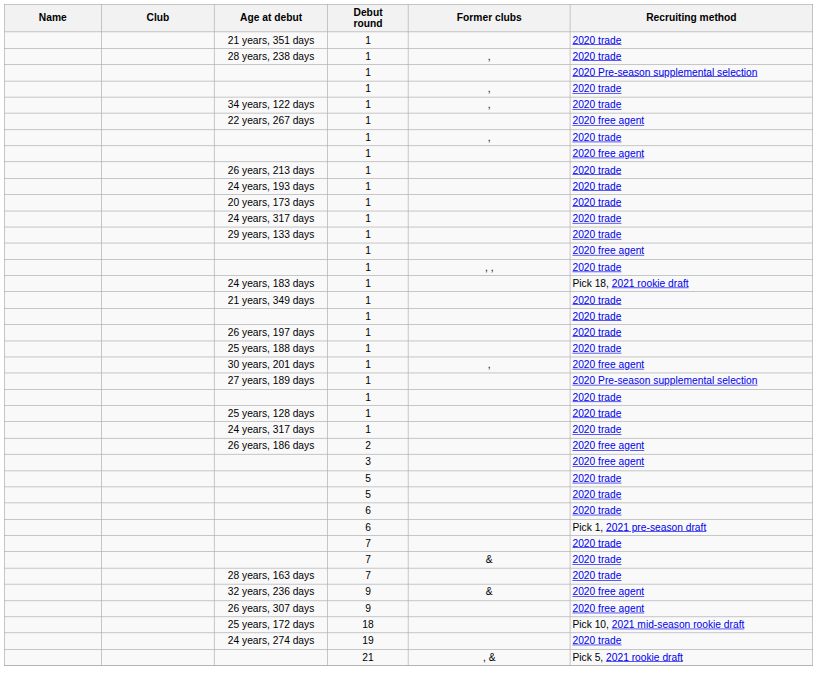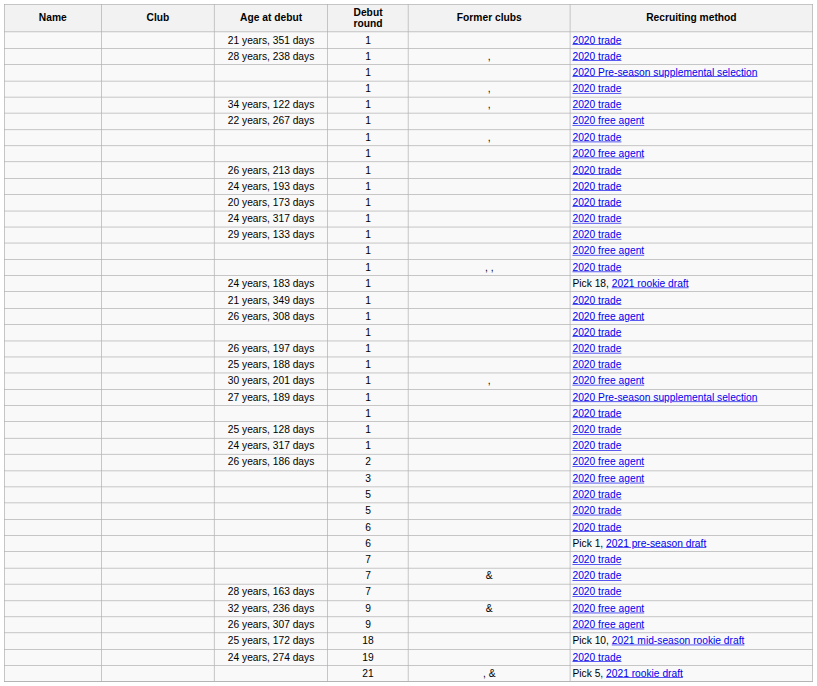 <table class="wikitable sortable" style="width:100%; text-align: center;">
 <tr>
 <th style="width:6%;">Name</th>
 <th width="7%">Club</th>
 <th style="width:7%;">Age at debut</th>
 <th width="5%">Debut<br>round</th>
 <th style="width:10%;">Former clubs</th>
 <th style="width:15%;">Recruiting method</th>
 </tr>
 <tr>
 <td align="left"></td>
 <td></td>
 <td>21 years, 351 days</td>
 <td>1</td>
 <td></td>
 <td align="left"><a href='#'>2020 trade</a></td>
 </tr>
 <tr>
 <td align="left"></td>
 <td></td>
 <td>28 years, 238 days</td>
 <td>1</td>
 <td>, </td>
 <td align="left"><a href='#'>2020 trade</a></td>
 </tr>
 <tr>
 <td align="left"></td>
 <td></td>
 <td></td>
 <td>1</td>
 <td></td>
 <td align="left"><a href='#'>2020 Pre-season supplemental selection</a></td>
 </tr>
 <tr>
 <td align="left"></td>
 <td></td>
 <td></td>
 <td>1</td>
 <td>, </td>
 <td align="left"><a href='#'>2020 trade</a></td>
 </tr>
 <tr>
 <td align="left"></td>
 <td></td>
 <td>34 years, 122 days</td>
 <td>1</td>
 <td>, </td>
 <td align="left"><a href='#'>2020 trade</a></td>
 </tr>
 <tr>
 <td align="left"></td>
 <td></td>
 <td>22 years, 267 days</td>
 <td>1</td>
 <td></td>
 <td align="left"><a href='#'>2020 free agent</a></td>
 </tr>
 <tr>
 <td align="left"></td>
 <td></td>
 <td></td>
 <td>1</td>
 <td>, </td>
 <td align="left"><a href='#'>2020 trade</a></td>
 </tr>
 <tr>
 <td align="left"></td>
 <td></td>
 <td></td>
 <td>1</td>
 <td></td>
 <td align="left"><a href='#'>2020 free agent</a></td>
 </tr>
 <tr>
 <td align="left"></td>
 <td></td>
 <td>26 years, 213 days</td>
 <td>1</td>
 <td></td>
 <td align="left"><a href='#'>2020 trade</a></td>
 </tr>
 <tr>
 <td align="left"></td>
 <td></td>
 <td>24 years, 193 days</td>
 <td>1</td>
 <td></td>
 <td align="left"><a href='#'>2020 trade</a></td>
 </tr>
 <tr>
 <td align="left"></td>
 <td></td>
 <td>20 years, 173 days</td>
 <td>1</td>
 <td></td>
 <td align="left"><a href='#'>2020 trade</a></td>
 </tr>
 <tr>
 <td align="left"></td>
 <td></td>
 <td>24 years, 317 days</td>
 <td>1</td>
 <td></td>
 <td align="left"><a href='#'>2020 trade</a></td>
 </tr>
 <tr>
 <td align="left"></td>
 <td></td>
 <td>29 years, 133 days</td>
 <td>1</td>
 <td></td>
 <td align="left"><a href='#'>2020 trade</a></td>
 </tr>
 <tr>
 <td align="left"></td>
 <td></td>
 <td></td>
 <td>1</td>
 <td></td>
 <td align="left"><a href='#'>2020 free agent</a></td>
 </tr>
 <tr>
 <td align="left"></td>
 <td></td>
 <td></td>
 <td>1</td>
 <td>, , </td>
 <td align="left"><a href='#'>2020 trade</a></td>
 </tr>
 <tr>
 <td align="left"></td>
 <td></td>
 <td>24 years, 183 days</td>
 <td>1</td>
 <td></td>
 <td align="left">Pick 18, <a href='#'>2021 rookie draft</a></td>
 </tr>
 <tr>
 <td align="left"></td>
 <td></td>
 <td>21 years, 349 days</td>
 <td>1</td>
 <td></td>
 <td align="left"><a href='#'>2020 trade</a></td>
+</tr>
+<tr>
+<td align="left"></td>
+<td></td>
+<td>26 years, 308 days</td>
+<td>1</td>
+<td></td>
+<td align="left"><a href='#'>2020 free agent</a></td>
 </tr>
 <tr>
 <td align="left"></td>
 <td></td>
 <td></td>
 <td>1</td>
 <td></td>
 <td align="left"><a href='#'>2020 trade</a></td>
 </tr>
 <tr>
 <td align="left"></td>
 <td></td>
 <td>26 years, 197 days</td>
 <td>1</td>
 <td></td>
 <td align="left"><a href='#'>2020 trade</a></td>
 </tr>
 <tr>
 <td align="left"></td>
 <td></td>
 <td>25 years, 188 days</td>
 <td>1</td>
 <td></td>
 <td align="left"><a href='#'>2020 trade</a></td>
 </tr>
 <tr>
 <td align="left"></td>
 <td></td>
 <td>30 years, 201 days</td>
 <td>1</td>
 <td>, </td>
 <td align="left"><a href='#'>2020 free agent</a></td>
 </tr>
 <tr>
 <td align="left"></td>
 <td></td>
 <td>27 years, 189 days</td>
 <td>1</td>
 <td></td>
 <td align="left"><a href='#'>2020 Pre-season supplemental selection</a></td>
 </tr>
 <tr>
 <td align="left"></td>
 <td></td>
 <td></td>
 <td>1</td>
 <td></td>
 <td align="left"><a href='#'>2020 trade</a></td>
 </tr>
 <tr>
 <td align="left"></td>
 <td></td>
 <td>25 years, 128 days</td>
 <td>1</td>
 <td></td>
 <td align="left"><a href='#'>2020 trade</a></td>
 </tr>
 <tr>
 <td align="left"></td>
 <td></td>
 <td>24 years, 317 days</td>
 <td>1</td>
 <td></td>
 <td align="left"><a href='#'>2020 trade</a></td>
 </tr>
 <tr>
 <td align="left"></td>
 <td></td>
 <td>26 years, 186 days</td>
 <td>2</td>
 <td></td>
 <td align="left"><a href='#'>2020 free agent</a></td>
 </tr>
 <tr>
 <td align="left"></td>
 <td></td>
 <td></td>
 <td>3</td>
 <td></td>
 <td align="left"><a href='#'>2020 free agent</a></td>
 </tr>
 <tr>
 <td align="left"></td>
 <td></td>
 <td></td>
 <td>5</td>
 <td></td>
 <td align="left"><a href='#'>2020 trade</a></td>
 </tr>
 <tr>
 <td align="left"></td>
 <td></td>
 <td></td>
 <td>5</td>
 <td></td>
 <td align="left"><a href='#'>2020 trade</a></td>
 </tr>
 <tr>
 <td align="left"></td>
 <td></td>
 <td></td>
 <td>6</td>
 <td></td>
 <td align="left"><a href='#'>2020 trade</a></td>
 </tr>
 <tr>
 <td align="left"></td>
 <td></td>
 <td></td>
 <td>6</td>
 <td></td>
 <td align="left">Pick 1, <a href='#'>2021 pre-season draft</a></td>
 </tr>
 <tr>
 <td align="left"></td>
 <td></td>
 <td></td>
 <td>7</td>
 <td></td>
 <td align="left"><a href='#'>2020 trade</a></td>
 </tr>
 <tr>
 <td align="left"></td>
 <td></td>
 <td></td>
 <td>7</td>
 <td> & </td>
 <td align="left"><a href='#'>2020 trade</a></td>
 </tr>
 <tr>
 <td align="left"></td>
 <td></td>
 <td>28 years, 163 days</td>
 <td>7</td>
 <td></td>
 <td align="left"><a href='#'>2020 trade</a></td>
 </tr>
 <tr>
 <td align="left"></td>
 <td></td>
 <td>32 years, 236 days</td>
 <td>9</td>
 <td> & </td>
 <td align="left"><a href='#'>2020 free agent</a></td>
 </tr>
 <tr>
 <td align="left"></td>
 <td></td>
 <td>26 years, 307 days</td>
 <td>9</td>
 <td></td>
 <td align="left"><a href='#'>2020 free agent</a></td>
 </tr>
 <tr>
 <td align="left"></td>
 <td></td>
 <td>25 years, 172 days</td>
 <td>18</td>
 <td></td>
 <td align="left">Pick 10, <a href='#'>2021 mid-season rookie draft</a></td>
 </tr>
 <tr>
 <td align="left"></td>
 <td></td>
 <td>24 years, 274 days</td>
 <td>19</td>
 <td></td>
 <td align="left"><a href='#'>2020 trade</a></td>
 </tr>
 <tr>
 <td align="left"></td>
 <td></td>
 <td></td>
 <td>21</td>
 <td>,  & </td>
 <td align="left">Pick 5, <a href='#'>2021 rookie draft</a></td>
 </tr>
 <tr>
 </tr>
 </table>
